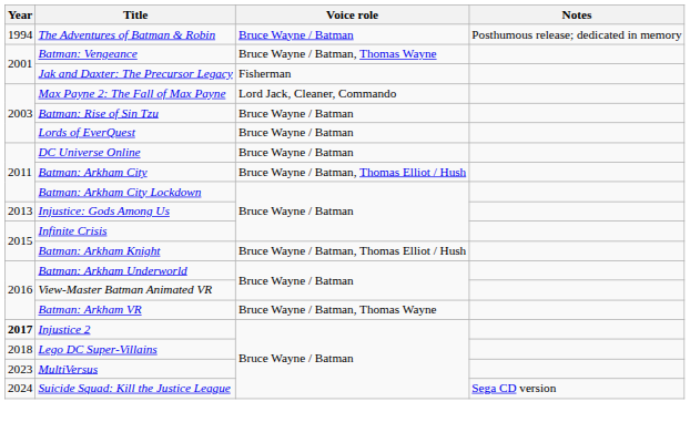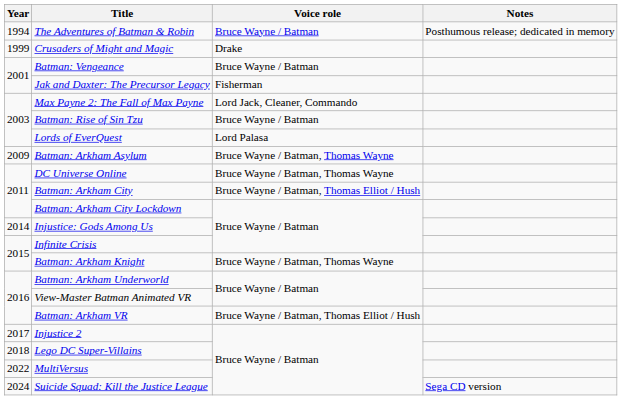 <table class="wikitable sortable">
 <tr>
 <th>Year</th>
 <th>Title</th>
 <th>Voice role</th>
 <th class="unsortable">Notes</th>
 </tr>
 <tr>
 <td>1994</td>
 <td><em><a href='#'>The Adventures of Batman & Robin</a></em></td>
 <td><a href='#'>Bruce Wayne / Batman</a></td>
 <td>Posthumous release; dedicated in memory</td>
 </tr>
 <tr>
+<td>1999</td>
+<td><em><a href='#'>Crusaders of Might and Magic</a></em></td>
+<td>Drake</td>
+<td></td>
+</tr>
+<tr>
 <td rowspan="2">2001</td>
 <td><em><a href='#'>Batman: Vengeance</a></em></td>
-<td>Bruce Wayne / Batman, <a href='#'>Thomas Wayne</a></td>
+<td>Bruce Wayne / Batman</td>
 <td></td>
 </tr>
 <tr>
 <td><em><a href='#'>Jak and Daxter: The Precursor Legacy</a></em></td>
 <td>Fisherman</td>
 <td></td>
 </tr>
 <tr>
 <td rowspan="3">2003</td>
 <td><em><a href='#'>Max Payne 2: The Fall of Max Payne</a></em></td>
 <td>Lord Jack, Cleaner, Commando</td>
 <td></td>
 </tr>
 <tr>
 <td><em><a href='#'>Batman: Rise of Sin Tzu</a></em></td>
 <td>Bruce Wayne / Batman</td>
 <td></td>
 </tr>
 <tr>
 <td><em><a href='#'>Lords of EverQuest</a></em></td>
-<td>Bruce Wayne / Batman</td>
+<td>Lord Palasa</td>
+<td></td>
+</tr>
+<tr>
+<td>2009</td>
+<td><em><a href='#'>Batman: Arkham Asylum</a></em></td>
+<td>Bruce Wayne / Batman, <a href='#'>Thomas Wayne</a></td>
 <td></td>
 </tr>
 <tr>
 <td rowspan="3">2011</td>
 <td><em><a href='#'>DC Universe Online</a></em></td>
-<td>Bruce Wayne / Batman</td>
+<td>Bruce Wayne / Batman, Thomas Wayne</td>
 <td></td>
 </tr>
 <tr>
 <td><em><a href='#'>Batman: Arkham City</a></em></td>
 <td>Bruce Wayne / Batman, <a href='#'>Thomas Elliot / Hush</a></td>
 <td></td>
 </tr>
 <tr>
 <td><em><a href='#'>Batman: Arkham City Lockdown</a></em></td>
 <td rowspan="3">Bruce Wayne / Batman</td>
 <td></td>
 </tr>
 <tr>
-<td>2013</td>
+<td>2014</td>
 <td><em><a href='#'>Injustice: Gods Among Us</a></em></td>
 <td></td>
 </tr>
 <tr>
 <td rowspan="2">2015</td>
 <td><em><a href='#'>Infinite Crisis</a></em></td>
 <td></td>
 </tr>
 <tr>
 <td><em><a href='#'>Batman: Arkham Knight</a></em></td>
-<td>Bruce Wayne / Batman, Thomas Elliot / Hush</td>
+<td>Bruce Wayne / Batman, Thomas Wayne</td>
 <td></td>
 </tr>
 <tr>
 <td rowspan="3">2016</td>
 <td><em><a href='#'>Batman: Arkham Underworld</a></em></td>
 <td rowspan="2">Bruce Wayne / Batman</td>
 <td></td>
 </tr>
 <tr>
 <td><em>View-Master Batman Animated VR</em></td>
 <td></td>
 </tr>
 <tr>
 <td><em><a href='#'>Batman: Arkham VR</a></em></td>
-<td>Bruce Wayne / Batman, Thomas Wayne</td>
+<td>Bruce Wayne / Batman, Thomas Elliot / Hush</td>
 <td></td>
 </tr>
 <tr>
-<td><strong>2017</strong></td>
+<td>2017</td>
 <td><em><a href='#'>Injustice 2</a></em></td>
 <td rowspan="4">Bruce Wayne / Batman</td>
 <td></td>
 </tr>
 <tr>
 <td>2018</td>
 <td><em><a href='#'>Lego DC Super-Villains</a></em></td>
 <td></td>
 </tr>
 <tr>
-<td>2023</td>
+<td>2022</td>
 <td><em><a href='#'>MultiVersus</a></em></td>
 <td></td>
 </tr>
 <tr>
 <td>2024</td>
 <td><em><a href='#'>Suicide Squad: Kill the Justice League</a></em></td>
 <td><a href='#'>Sega CD</a> version</td>
 </tr>
 </table>
